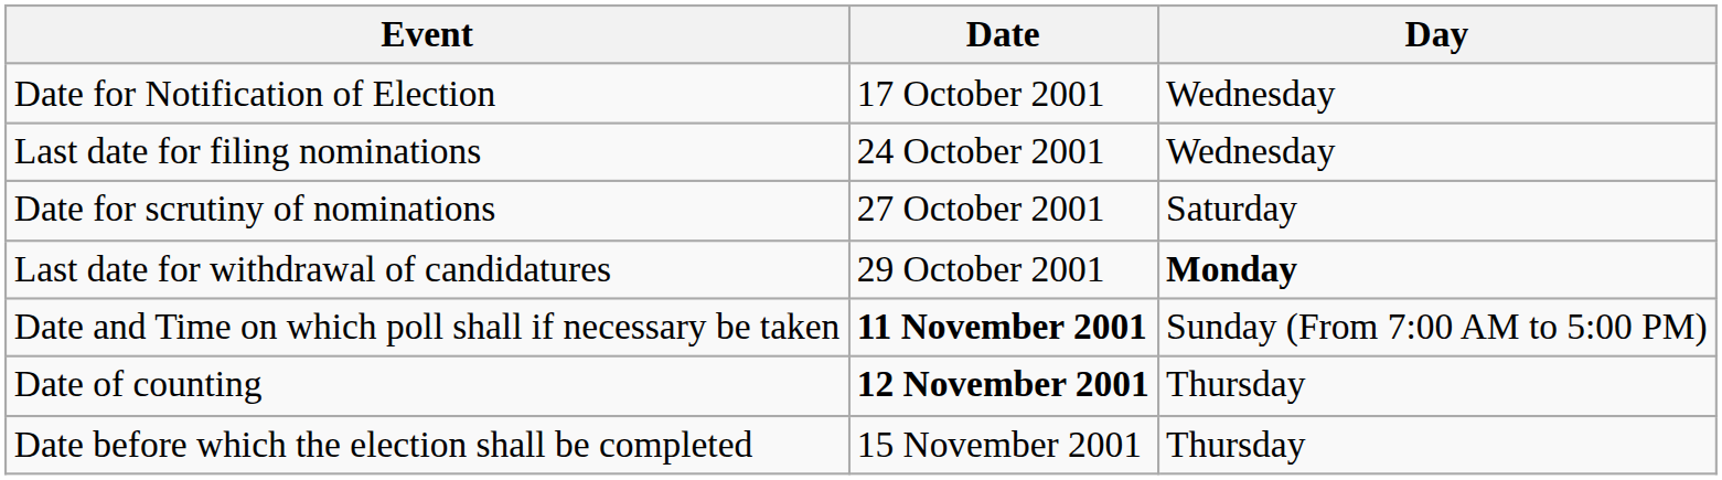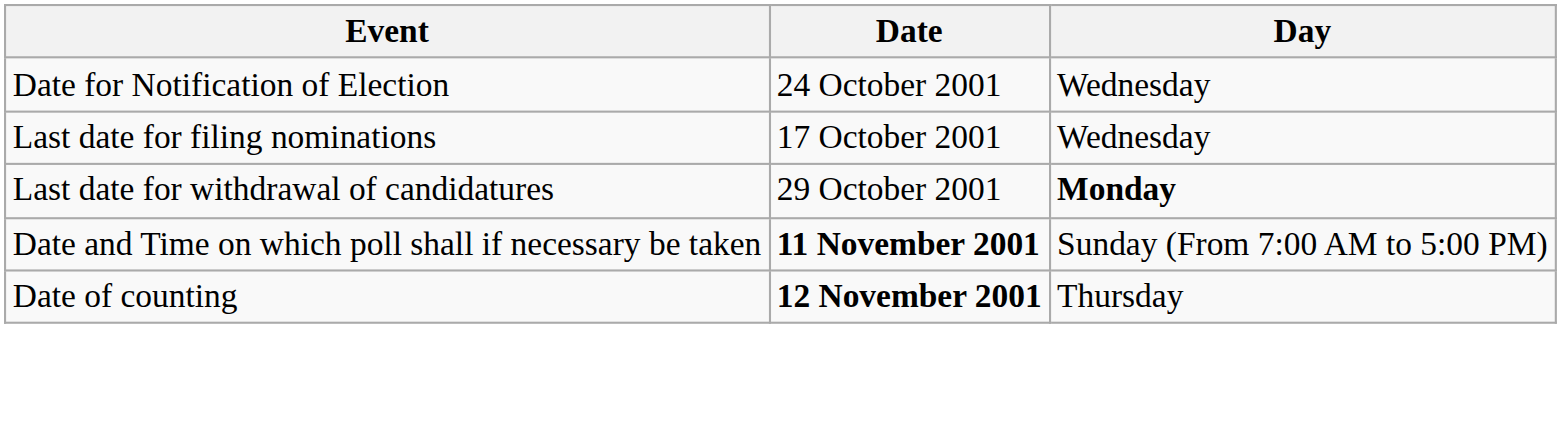 <table class="wikitable">
 <tr>
 <th>Event</th>
 <th>Date</th>
 <th>Day</th>
 </tr>
 <tr>
 <td>Date for Notification of Election</td>
-<td>17 October 2001</td>
+<td>24 October 2001</td>
 <td>Wednesday</td>
 </tr>
 <tr>
 <td>Last date for filing nominations</td>
-<td>24 October 2001</td>
+<td>17 October 2001</td>
 <td>Wednesday</td>
-</tr>
-<tr>
-<td>Date for scrutiny of nominations</td>
-<td>27 October 2001</td>
-<td>Saturday</td>
 </tr>
 <tr>
 <td>Last date for withdrawal of candidatures</td>
 <td>29 October 2001</td>
 <td><strong>Monday</strong></td>
 </tr>
 <tr>
 <td>Date and Time on which poll shall if necessary be taken</td>
 <td><strong>11 November 2001</strong></td>
 <td>Sunday (From 7:00 AM to 5:00 PM)</td>
 </tr>
 <tr>
 <td>Date of counting</td>
 <td><strong>12 November 2001</strong></td>
 <td>Thursday</td>
 </tr>
-<tr>
-<td>Date before which the election shall be completed</td>
-<td>15 November 2001</td>
-<td>Thursday</td>
-</tr>
 </table>
